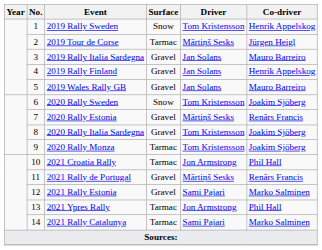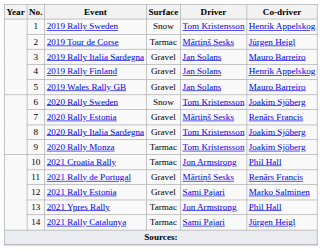 <table class="wikitable" style="font-size: 85%; ">
 <tr>
 <th>Year</th>
 <th>No.</th>
 <th>Event</th>
 <th>Surface</th>
 <th>Driver</th>
 <th>Co-driver</th>
 </tr>
 <tr>
 <td align="center" rowspan="5"></td>
 <td align="center">1</td>
 <td> <a href='#'>2019 Rally Sweden</a></td>
 <td align="center">Snow</td>
 <td> <a href='#'>Tom Kristensson</a></td>
 <td> <a href='#'>Henrik Appelskog</a></td>
 </tr>
 <tr>
 <td align="center">2</td>
 <td> <a href='#'>2019 Tour de Corse</a></td>
 <td align="center">Tarmac</td>
 <td> <a href='#'>Mārtiņš Sesks</a></td>
 <td> <a href='#'>Jürgen Heigl</a></td>
 </tr>
 <tr>
 <td align="center">3</td>
 <td> <a href='#'>2019 Rally Italia Sardegna</a></td>
 <td align="center">Gravel</td>
 <td> <a href='#'>Jan Solans</a></td>
 <td> <a href='#'>Mauro Barreiro</a></td>
 </tr>
 <tr>
 <td align="center">4</td>
 <td> <a href='#'>2019 Rally Finland</a></td>
 <td align="center">Gravel</td>
 <td> <a href='#'>Jan Solans</a></td>
 <td> <a href='#'>Henrik Appelskog</a></td>
 </tr>
 <tr>
 <td align="center">5</td>
 <td> <a href='#'>2019 Wales Rally GB</a></td>
 <td align="center">Gravel</td>
 <td> <a href='#'>Jan Solans</a></td>
 <td> <a href='#'>Mauro Barreiro</a></td>
 </tr>
 <tr>
 <td align="center" rowspan="4"></td>
 <td align="center">6</td>
 <td> <a href='#'>2020 Rally Sweden</a></td>
 <td align="center">Snow</td>
 <td> <a href='#'>Tom Kristensson</a></td>
 <td> <a href='#'>Joakim Sjöberg</a></td>
 </tr>
 <tr>
 <td align="center">7</td>
 <td> <a href='#'>2020 Rally Estonia</a></td>
 <td align="center">Gravel</td>
 <td> <a href='#'>Mārtiņš Sesks</a></td>
 <td> <a href='#'>Renārs Francis</a></td>
 </tr>
 <tr>
 <td align="center">8</td>
 <td> <a href='#'>2020 Rally Italia Sardegna</a></td>
 <td align="center">Gravel</td>
 <td> <a href='#'>Tom Kristensson</a></td>
 <td> <a href='#'>Joakim Sjöberg</a></td>
 </tr>
 <tr>
 <td align="center">9</td>
 <td> <a href='#'>2020 Rally Monza</a></td>
 <td align="center">Tarmac</td>
 <td> <a href='#'>Tom Kristensson</a></td>
 <td> <a href='#'>Joakim Sjöberg</a></td>
 </tr>
 <tr>
 <td align="center" rowspan="5"></td>
 <td align="center">10</td>
 <td> <a href='#'>2021 Croatia Rally</a></td>
 <td align="center">Tarmac</td>
 <td> <a href='#'>Jon Armstrong</a></td>
 <td> <a href='#'>Phil Hall</a></td>
 </tr>
 <tr>
 <td align="center">11</td>
 <td> <a href='#'>2021 Rally de Portugal</a></td>
 <td align="center">Gravel</td>
 <td> <a href='#'>Mārtiņš Sesks</a></td>
 <td> <a href='#'>Renārs Francis</a></td>
 </tr>
 <tr>
 <td align="center">12</td>
 <td> <a href='#'>2021 Rally Estonia</a></td>
 <td align="center">Gravel</td>
 <td> <a href='#'>Sami Pajari</a></td>
 <td> <a href='#'>Marko Salminen</a></td>
 </tr>
 <tr>
 <td align="center">13</td>
 <td> <a href='#'>2021 Ypres Rally</a></td>
 <td align="center">Tarmac</td>
 <td> <a href='#'>Jon Armstrong</a></td>
 <td> <a href='#'>Phil Hall</a></td>
 </tr>
 <tr>
 <td align="center">14</td>
 <td> <a href='#'>2021 Rally Catalunya</a></td>
 <td align="center">Tarmac</td>
 <td> <a href='#'>Sami Pajari</a></td>
-<td> <a href='#'>Marko Salminen</a></td>
+<td> <a href='#'>Jürgen Heigl</a></td>
 </tr>
 <tr>
 <td colspan="6" style="background-color:#EAECF0;text-align:center"><strong>Sources:</strong></td>
 </tr>
 <tr>
 </tr>
 </table>
